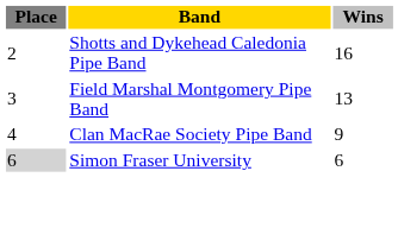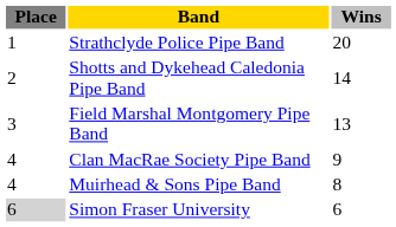 <table>
 <tr align=center>
 <td width=50 bgcolor=Grey><strong>Place</strong></td>
 <td width=225 bgcolor=Gold><strong>Band</strong></td>
 <td width=50 bgcolor=silver><strong>Wins</strong></td>
 </tr>
 <tr>
+<td>1</td>
+<td><a href='#'>Strathclyde Police Pipe Band</a></td>
+<td>20</td>
+<td></td>
+</tr>
+<tr>
 <td>2</td>
 <td><a href='#'>Shotts and Dykehead Caledonia Pipe Band</a></td>
-<td>16</td>
+<td>14</td>
 <td></td>
 </tr>
 <tr>
 <td>3</td>
 <td><a href='#'>Field Marshal Montgomery Pipe Band</a></td>
 <td>13</td>
 <td></td>
 </tr>
 <tr>
 <td>4</td>
 <td><a href='#'>Clan MacRae Society Pipe Band</a></td>
 <td>9</td>
 <td></td>
 </tr>
 <tr>
+<td>4</td>
+<td><a href='#'>Muirhead & Sons Pipe Band</a></td>
+<td>8</td>
+<td></td>
+</tr>
+<tr>
 <td style="background: lightgrey;">6</td>
 <td><a href='#'>Simon Fraser University</a></td>
 <td>6</td>
 <td></td>
 </tr>
 </table>
